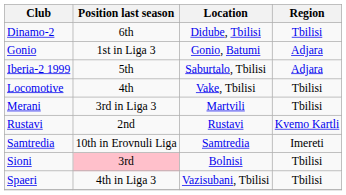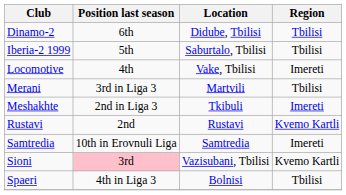 <table class="wikitable sortable" style="text-align:center;">
 <tr>
 <th>Club</th>
 <th>Position last season</th>
 <th>Location</th>
 <th>Region</th>
 </tr>
 <tr>
 <td style="text-align:left;"><a href='#'>Dinamo-2</a></td>
 <td>6th</td>
 <td><a href='#'>Didube</a>, <a href='#'>Tbilisi</a></td>
 <td><a href='#'>Tbilisi</a></td>
 </tr>
 <tr>
-<td style="text-align:left;"><a href='#'>Gonio</a></td>
-<td>1st in Liga 3</td>
-<td><a href='#'>Gonio</a>, <a href='#'>Batumi</a></td>
-<td><a href='#'>Adjara</a></td>
-</tr>
-<tr>
 <td style="text-align:left;"><a href='#'>Iberia-2 1999</a></td>
 <td>5th</td>
 <td><a href='#'>Saburtalo</a>, Tbilisi</td>
-<td><a href='#'>Adjara</a></td>
+<td>Tbilisi</td>
 </tr>
 <tr>
 <td style="text-align:left;"><a href='#'>Locomotive</a></td>
 <td>4th</td>
 <td><a href='#'>Vake</a>, Tbilisi</td>
-<td>Tbilisi</td>
+<td>Imereti</td>
 </tr>
 <tr>
 <td style="text-align:left;"><a href='#'>Merani</a></td>
 <td>3rd in Liga 3</td>
 <td><a href='#'>Martvili</a></td>
 <td>Tbilisi</td>
+</tr>
+<tr>
+<td style="text-align:left;"><a href='#'> Meshakhte</a></td>
+<td>2nd in Liga 3</td>
+<td><a href='#'>Tkibuli</a></td>
+<td><a href='#'>Imereti</a></td>
 </tr>
 <tr>
 <td style="text-align:left;"><a href='#'>Rustavi</a></td>
 <td>2nd</td>
 <td><a href='#'>Rustavi</a></td>
 <td><a href='#'>Kvemo Kartli</a></td>
 </tr>
 <tr>
 <td style="text-align:left;"><a href='#'>Samtredia</a></td>
 <td>10th in Erovnuli Liga</td>
 <td><a href='#'>Samtredia</a></td>
 <td>Imereti</td>
 </tr>
 <tr>
 <td style="text-align:left;"><a href='#'>Sioni</a></td>
 <td style="background: pink;">3rd</td>
-<td><a href='#'>Bolnisi</a></td>
-<td>Tbilisi</td>
+<td><a href='#'>Vazisubani</a>, Tbilisi</td>
+<td>Kvemo Kartli</td>
 </tr>
 <tr>
 <td style="text-align:left;"><a href='#'>Spaeri</a></td>
 <td>4th in Liga 3</td>
-<td><a href='#'>Vazisubani</a>, Tbilisi</td>
+<td><a href='#'>Bolnisi</a></td>
 <td>Tbilisi</td>
 </tr>
 <tr>
 </tr>
 </table>
